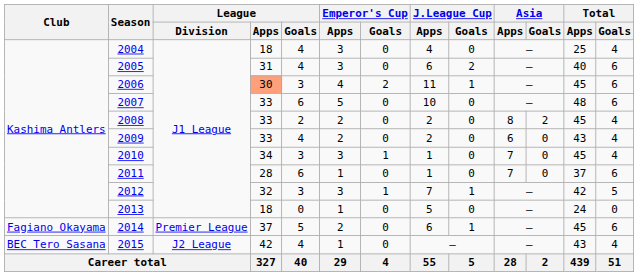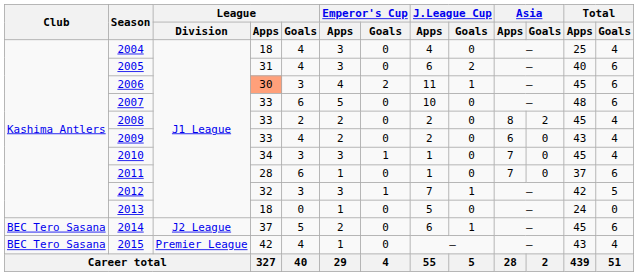 <table class="wikitable" style="text-align:center">
 <tr>
 <th rowspan="2">Club</th>
 <th rowspan="2">Season</th>
 <th colspan="3">League</th>
 <th colspan="2"><a href='#'>Emperor's Cup</a></th>
 <th colspan="2"><a href='#'>J.League Cup</a></th>
 <th colspan="2"><a href='#'>Asia</a></th>
 <th colspan="2">Total</th>
 </tr>
 <tr>
 <th>Division</th>
 <th>Apps</th>
 <th>Goals</th>
 <th>Apps</th>
 <th>Goals</th>
 <th>Apps</th>
 <th>Goals</th>
 <th>Apps</th>
 <th>Goals</th>
 <th>Apps</th>
 <th>Goals</th>
 </tr>
 <tr>
 <td rowspan="10"><a href='#'>Kashima Antlers</a></td>
 <td><a href='#'>2004</a></td>
 <td rowspan="10"><a href='#'>J1 League</a></td>
 <td>18</td>
 <td>4</td>
 <td>3</td>
 <td>0</td>
 <td>4</td>
 <td>0</td>
 <td colspan="2">–</td>
 <td>25</td>
 <td>4</td>
 </tr>
 <tr>
 <td><a href='#'>2005</a></td>
 <td>31</td>
 <td>4</td>
 <td>3</td>
 <td>0</td>
 <td>6</td>
 <td>2</td>
 <td colspan="2">–</td>
 <td>40</td>
 <td>6</td>
 </tr>
 <tr>
 <td><a href='#'>2006</a></td>
 <td style="background: lightsalmon;">30</td>
 <td>3</td>
 <td>4</td>
 <td>2</td>
 <td>11</td>
 <td>1</td>
 <td colspan="2">–</td>
 <td>45</td>
 <td>6</td>
 </tr>
 <tr>
 <td><a href='#'>2007</a></td>
 <td>33</td>
 <td>6</td>
 <td>5</td>
 <td>0</td>
 <td>10</td>
 <td>0</td>
 <td colspan="2">–</td>
 <td>48</td>
 <td>6</td>
 </tr>
 <tr>
 <td><a href='#'>2008</a></td>
 <td>33</td>
 <td>2</td>
 <td>2</td>
 <td>0</td>
 <td>2</td>
 <td>0</td>
 <td>8</td>
 <td>2</td>
 <td>45</td>
 <td>4</td>
 </tr>
 <tr>
 <td><a href='#'>2009</a></td>
 <td>33</td>
 <td>4</td>
 <td>2</td>
 <td>0</td>
 <td>2</td>
 <td>0</td>
 <td>6</td>
 <td>0</td>
 <td>43</td>
 <td>4</td>
 </tr>
 <tr>
 <td><a href='#'>2010</a></td>
 <td>34</td>
 <td>3</td>
 <td>3</td>
 <td>1</td>
 <td>1</td>
 <td>0</td>
 <td>7</td>
 <td>0</td>
 <td>45</td>
 <td>4</td>
 </tr>
 <tr>
 <td><a href='#'>2011</a></td>
 <td>28</td>
 <td>6</td>
 <td>1</td>
 <td>0</td>
 <td>1</td>
 <td>0</td>
 <td>7</td>
 <td>0</td>
 <td>37</td>
 <td>6</td>
 </tr>
 <tr>
 <td><a href='#'>2012</a></td>
 <td>32</td>
 <td>3</td>
 <td>3</td>
 <td>1</td>
 <td>7</td>
 <td>1</td>
 <td colspan="2">–</td>
 <td>42</td>
 <td>5</td>
 </tr>
 <tr>
 <td><a href='#'>2013</a></td>
 <td>18</td>
 <td>0</td>
 <td>1</td>
 <td>0</td>
 <td>5</td>
 <td>0</td>
 <td colspan="2">–</td>
 <td>24</td>
 <td>0</td>
 </tr>
 <tr>
-<td><a href='#'>Fagiano Okayama</a></td>
+<td><a href='#'>BEC Tero Sasana</a></td>
 <td><a href='#'>2014</a></td>
-<td><a href='#'>Premier League</a></td>
+<td><a href='#'>J2 League</a></td>
 <td>37</td>
 <td>5</td>
 <td>2</td>
 <td>0</td>
 <td>6</td>
 <td>1</td>
 <td colspan="2">–</td>
 <td>45</td>
 <td>6</td>
 </tr>
 <tr>
 <td><a href='#'>BEC Tero Sasana</a></td>
 <td><a href='#'>2015</a></td>
-<td><a href='#'>J2 League</a></td>
+<td><a href='#'>Premier League</a></td>
 <td>42</td>
 <td>4</td>
 <td>1</td>
 <td>0</td>
 <td colspan="2">–</td>
 <td colspan="2">–</td>
 <td>43</td>
 <td>4</td>
 </tr>
 <tr>
 <th colspan="3">Career total</th>
 <th>327</th>
 <th>40</th>
 <th>29</th>
 <th>4</th>
 <th>55</th>
 <th>5</th>
 <th>28</th>
 <th>2</th>
 <th>439</th>
 <th>51</th>
 </tr>
 </table>
